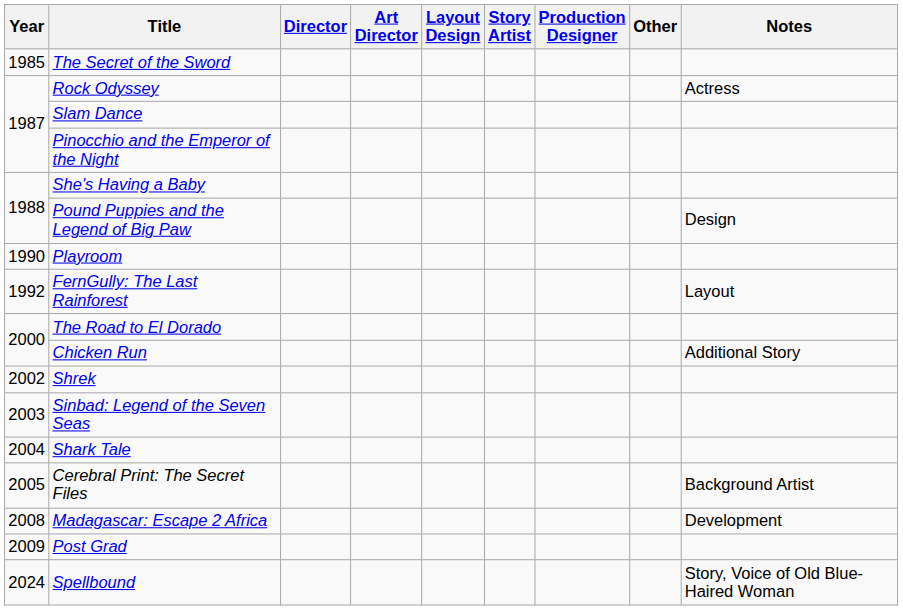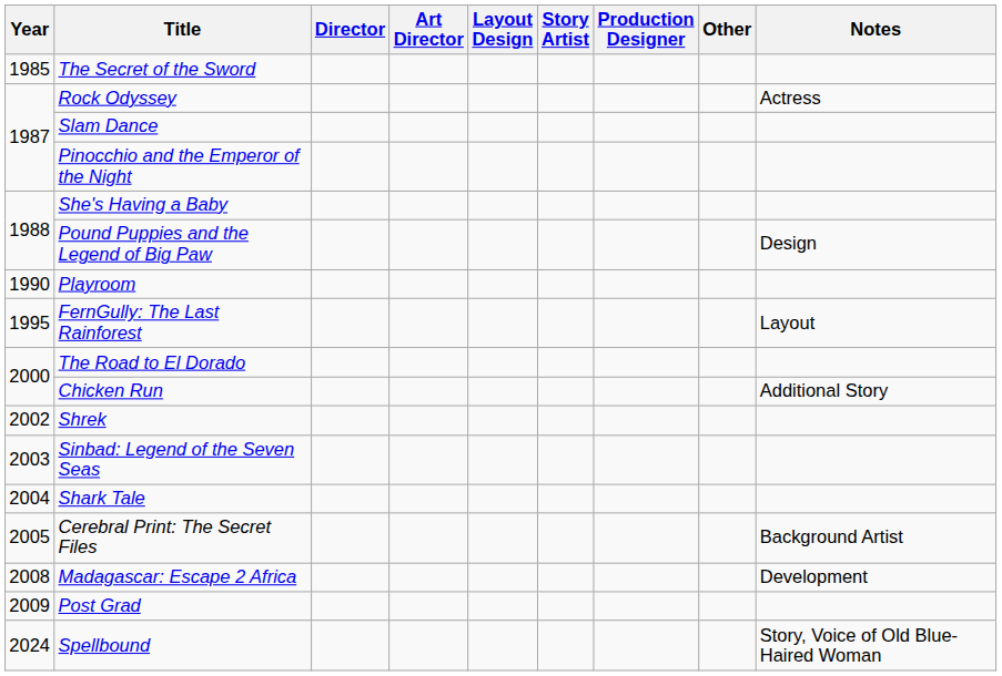 <table class="wikitable">
 <tr>
 <th>Year</th>
 <th>Title</th>
 <th><a href='#'>Director</a></th>
 <th><a href='#'>Art<br>Director</a></th>
 <th><a href='#'>Layout<br>Design</a></th>
 <th><a href='#'>Story<br>Artist</a></th>
 <th><a href='#'>Production<br>Designer</a></th>
 <th>Other</th>
 <th>Notes</th>
 </tr>
 <tr>
 <td>1985</td>
 <td><em><a href='#'>The Secret of the Sword</a></em></td>
 <td></td>
 <td></td>
 <td></td>
 <td></td>
 <td></td>
 <td></td>
 <td></td>
 </tr>
 <tr>
 <td rowspan="3">1987</td>
 <td><em><a href='#'>Rock Odyssey</a></em></td>
 <td></td>
 <td></td>
 <td></td>
 <td></td>
 <td></td>
 <td></td>
 <td>Actress</td>
 </tr>
 <tr>
 <td><em><a href='#'>Slam Dance</a></em></td>
 <td></td>
 <td></td>
 <td></td>
 <td></td>
 <td></td>
 <td></td>
 <td></td>
 </tr>
 <tr>
 <td><em><a href='#'>Pinocchio and the Emperor of the Night</a></em></td>
 <td></td>
 <td></td>
 <td></td>
 <td></td>
 <td></td>
 <td></td>
 <td></td>
 </tr>
 <tr>
 <td rowspan="2">1988</td>
 <td><em><a href='#'>She's Having a Baby</a></em></td>
 <td></td>
 <td></td>
 <td></td>
 <td></td>
 <td></td>
 <td></td>
 <td></td>
 </tr>
 <tr>
 <td><em><a href='#'>Pound Puppies and the Legend of Big Paw</a></em></td>
 <td></td>
 <td></td>
 <td></td>
 <td></td>
 <td></td>
 <td></td>
 <td>Design</td>
 </tr>
 <tr>
 <td>1990</td>
 <td><em><a href='#'>Playroom</a></em></td>
 <td></td>
 <td></td>
 <td></td>
 <td></td>
 <td></td>
 <td></td>
 <td></td>
 </tr>
 <tr>
-<td>1992</td>
+<td>1995</td>
 <td><em><a href='#'>FernGully: The Last Rainforest</a></em></td>
 <td></td>
 <td></td>
 <td></td>
 <td></td>
 <td></td>
 <td></td>
 <td>Layout</td>
 </tr>
 <tr>
 <td rowspan="2">2000</td>
 <td><em><a href='#'>The Road to El Dorado</a></em></td>
 <td></td>
 <td></td>
 <td></td>
 <td></td>
 <td></td>
 <td></td>
 <td></td>
 </tr>
 <tr>
 <td><em><a href='#'>Chicken Run</a></em></td>
 <td></td>
 <td></td>
 <td></td>
 <td></td>
 <td></td>
 <td></td>
 <td>Additional Story</td>
 </tr>
 <tr>
 <td>2002</td>
 <td><em><a href='#'>Shrek</a></em></td>
 <td></td>
 <td></td>
 <td></td>
 <td></td>
 <td></td>
 <td></td>
 <td></td>
 </tr>
 <tr>
 <td>2003</td>
 <td><em><a href='#'>Sinbad: Legend of the Seven Seas</a></em></td>
 <td></td>
 <td></td>
 <td></td>
 <td></td>
 <td></td>
 <td></td>
 <td></td>
 </tr>
 <tr>
 <td>2004</td>
 <td><em><a href='#'>Shark Tale</a></em></td>
 <td></td>
 <td></td>
 <td></td>
 <td></td>
 <td></td>
 <td></td>
 <td></td>
 </tr>
 <tr>
 <td>2005</td>
 <td><em>Cerebral Print: The Secret Files</em></td>
 <td></td>
 <td></td>
 <td></td>
 <td></td>
 <td></td>
 <td></td>
 <td>Background Artist</td>
 </tr>
 <tr>
 <td>2008</td>
 <td><em><a href='#'>Madagascar: Escape 2 Africa</a></em></td>
 <td></td>
 <td></td>
 <td></td>
 <td></td>
 <td></td>
 <td></td>
 <td>Development</td>
 </tr>
 <tr>
 <td>2009</td>
 <td><em><a href='#'>Post Grad</a></em></td>
 <td></td>
 <td></td>
 <td></td>
 <td></td>
 <td></td>
 <td></td>
 <td></td>
 </tr>
 <tr>
 <td>2024</td>
 <td><em><a href='#'>Spellbound</a></em></td>
 <td></td>
 <td></td>
 <td></td>
 <td></td>
 <td></td>
 <td></td>
 <td>Story, Voice of Old Blue-Haired Woman</td>
 </tr>
 </table>
